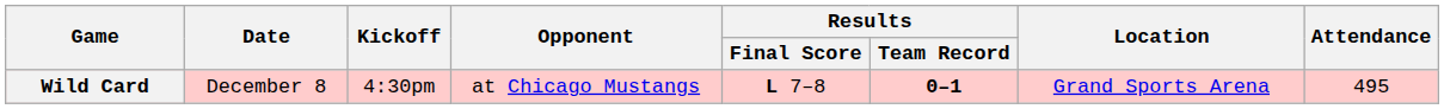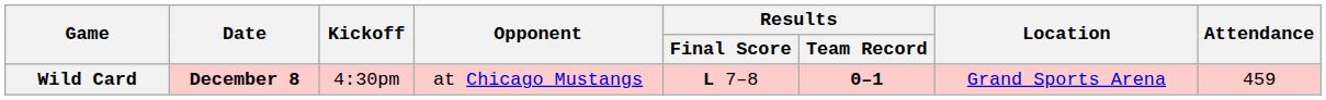 <table class="wikitable">
 <tr>
 <th rowspan="2" width="110">Game</th>
 <th rowspan="2" width="100">Date</th>
 <th rowspan="2" width="60">Kickoff</th>
 <th rowspan="2" width="170">Opponent</th>
 <th colspan="2" width="180">Results</th>
 <th rowspan="2" width="180">Location</th>
 <th rowspan="2" width="80">Attendance</th>
 </tr>
 <tr>
 <th width="90">Final Score</th>
 <th width="90">Team Record</th>
 </tr>
 <tr align="center" bgcolor="#FFCCCC">
 <th>Wild Card</th>
-<td>December 8</td>
+<td><strong>December 8</strong></td>
 <td>4:30pm</td>
 <td>at <a href='#'>Chicago Mustangs</a></td>
 <td><strong>L</strong> 7–8</td>
 <td><strong>0–1</strong></td>
 <td><a href='#'>Grand Sports Arena</a></td>
-<td>495</td>
+<td>459</td>
 </tr>
 </table>
